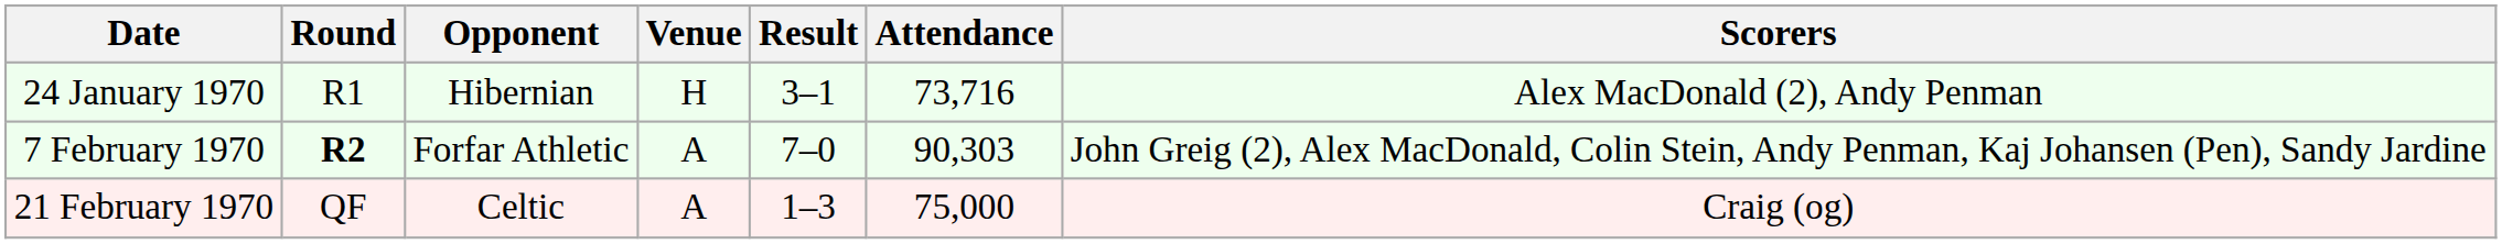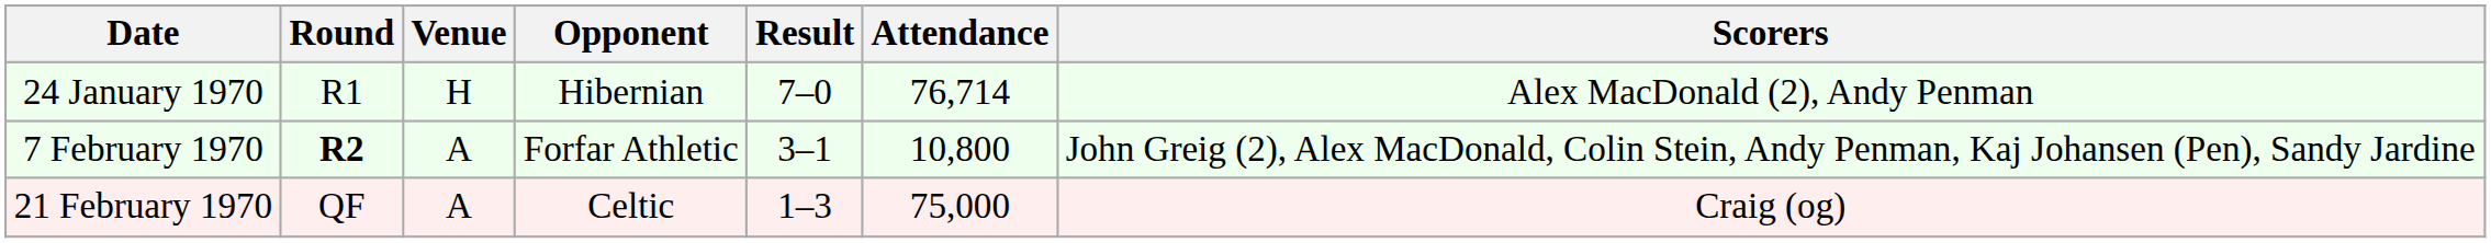 <table class="wikitable sortable" style="font-size:100%; text-align:center">
 <tr>
 <th>Date</th>
 <th>Round</th>
+<th>Venue</th>
 <th>Opponent</th>
-<th>Venue</th>
 <th>Result</th>
 <th>Attendance</th>
 <th>Scorers</th>
 </tr>
 <tr bgcolor = "#EEFFEE">
 <td>24 January 1970</td>
 <td>R1</td>
+<td>H</td>
 <td>Hibernian</td>
-<td>H</td>
-<td>3–1</td>
-<td>73,716</td>
+<td>7–0</td>
+<td>76,714</td>
 <td>Alex MacDonald (2), Andy Penman</td>
 </tr>
 <tr bgcolor = "#EEFFEE">
 <td>7 February 1970</td>
 <td><strong>R2</strong></td>
+<td>A</td>
 <td>Forfar Athletic</td>
-<td>A</td>
-<td>7–0</td>
-<td>90,303</td>
+<td>3–1</td>
+<td>10,800</td>
 <td>John Greig (2), Alex MacDonald, Colin Stein, Andy Penman, Kaj Johansen (Pen), Sandy Jardine</td>
 </tr>
 <tr bgcolor = "#FFEEEE">
 <td>21 February 1970</td>
 <td>QF</td>
+<td>A</td>
 <td>Celtic</td>
-<td>A</td>
 <td>1–3</td>
 <td>75,000</td>
 <td>Craig (og)</td>
 </tr>
 </table>
